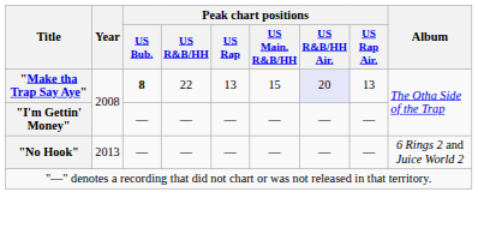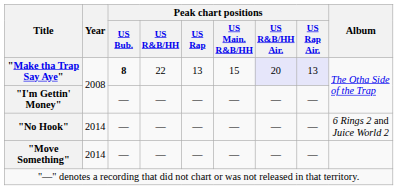 <table class="wikitable plainrowheaders" style="text-align:center;">
 <tr>
 <th rowspan="2">Title</th>
 <th align="center" rowspan=2>Year</th>
 <th colspan="6" align="center">Peak chart positions</th>
 <th align="left" rowspan=2>Album</th>
 </tr>
 <tr>
 <th scope="col" style="width:3em;font-size:90%;"><a href='#'>US Bub.</a><br></th>
 <th scope="col" style="width:3em;font-size:90%;"><a href='#'>US R&B/HH</a><br></th>
 <th scope="col" style="width:3em;font-size:90%;"><a href='#'>US Rap</a><br></th>
 <th scope="col" style="width:3em;font-size:90%;"><a href='#'>US<br>Main.<br>R&B/HH</a><br></th>
 <th scope="col" style="width:3em;font-size:90%;"><a href='#'>US<br>R&B/HH<br>Air.</a><br></th>
 <th scope="col" style="width:3em;font-size:90%;"><a href='#'>US<br>Rap<br>Air.</a><br></th>
 </tr>
 <tr>
 <th scope="row">"<a href='#'>Make tha Trap Say Aye</a>"<br></th>
 <td rowspan="2" align="center">2008</td>
 <td align="center"><strong>8</strong></td>
 <td align="center">22</td>
 <td align="center">13</td>
 <td>15</td>
 <td style="background: lavender;">20</td>
-<td>13</td>
+<td style="background: lavender;">13</td>
 <td rowspan="2" align="left"><em><a href='#'>The Otha Side of the Trap</a></em></td>
 </tr>
 <tr>
 <th scope="row">"I'm Gettin' Money"</th>
 <td>—</td>
 <td>—</td>
 <td>—</td>
 <td>—</td>
 <td>—</td>
 <td>—</td>
 </tr>
 <tr>
 <th scope="row">"No Hook"</th>
-<td>2013</td>
+<td>2014</td>
 <td>—</td>
 <td>—</td>
 <td>—</td>
 <td>—</td>
 <td>—</td>
 <td>—</td>
 <td><em>6 Rings 2</em> and <em>Juice World 2</em></td>
 </tr>
 <tr>
+<th scope="row">"Move Something"<br></th>
+<td align="center">2014</td>
+<td align="center">—</td>
+<td align="center">—</td>
+<td align="center">—</td>
+<td>—</td>
+<td>—</td>
+<td>—</td>
+<td></td>
+</tr>
+<tr>
 <td colspan="9">"—" denotes a recording that did not chart or was not released in that territory.</td>
 </tr>
 </table>
